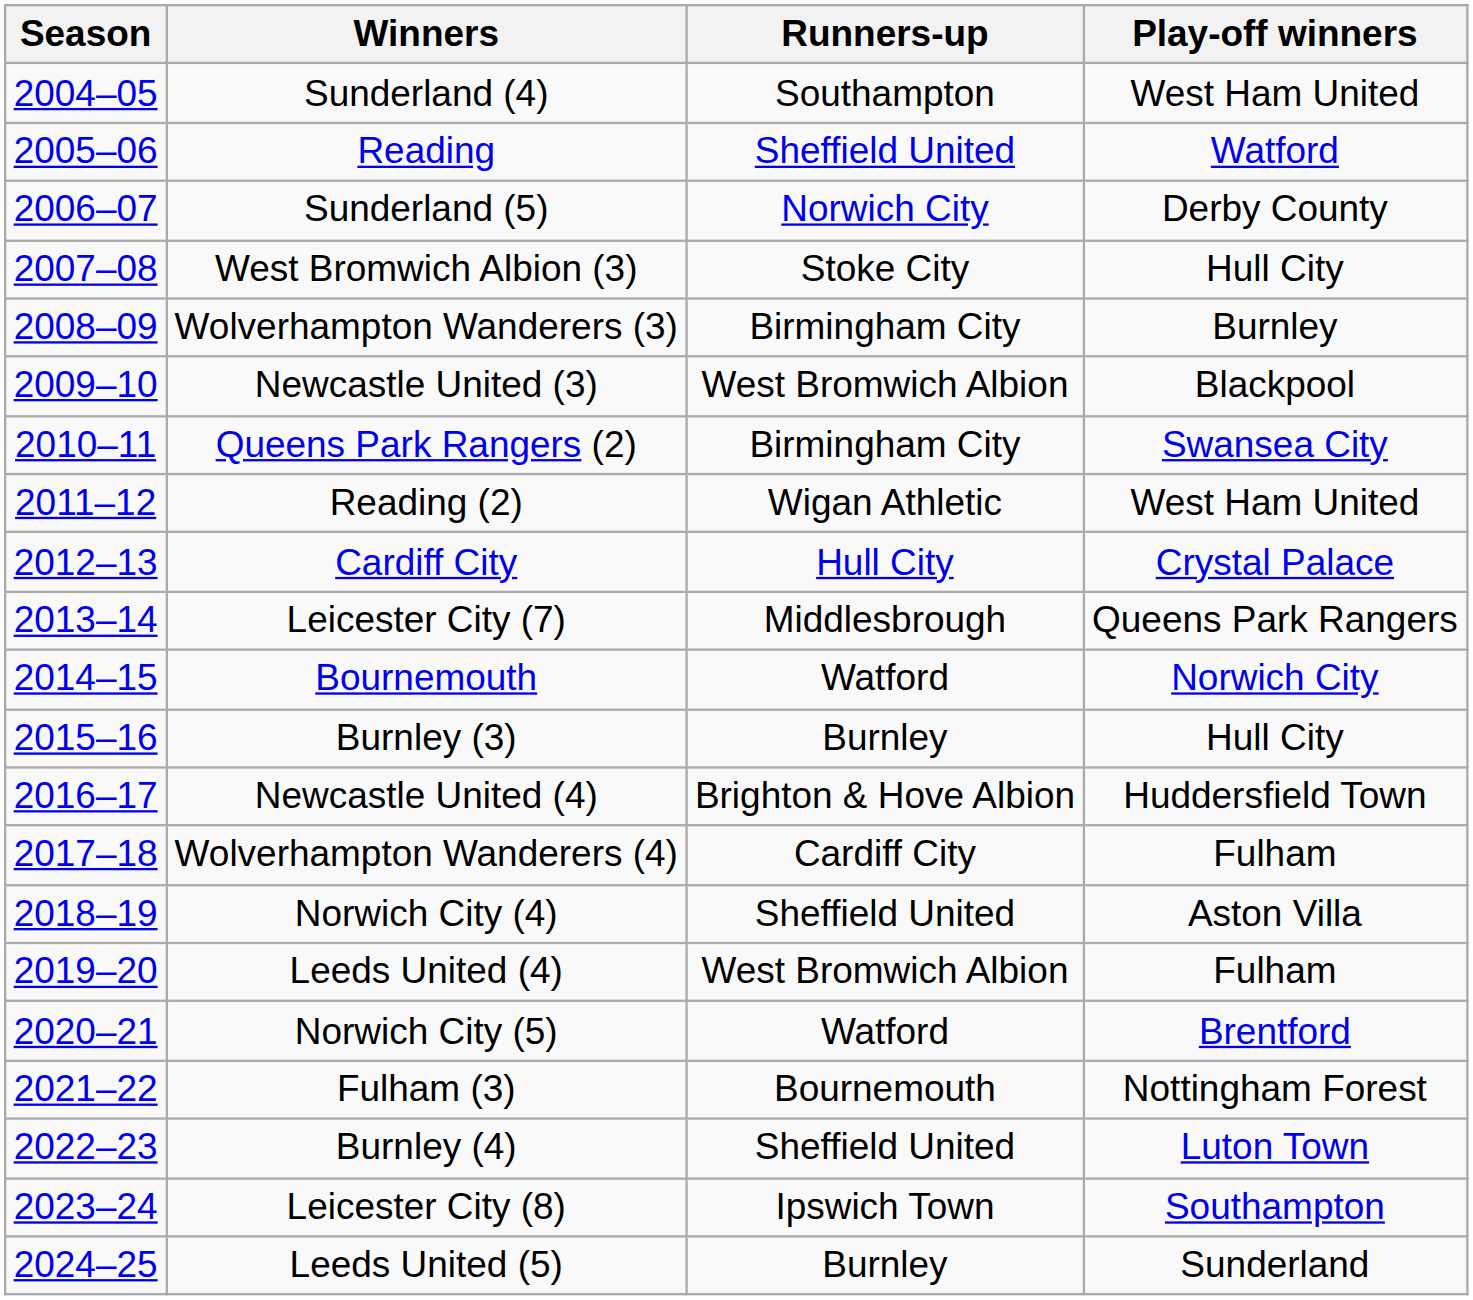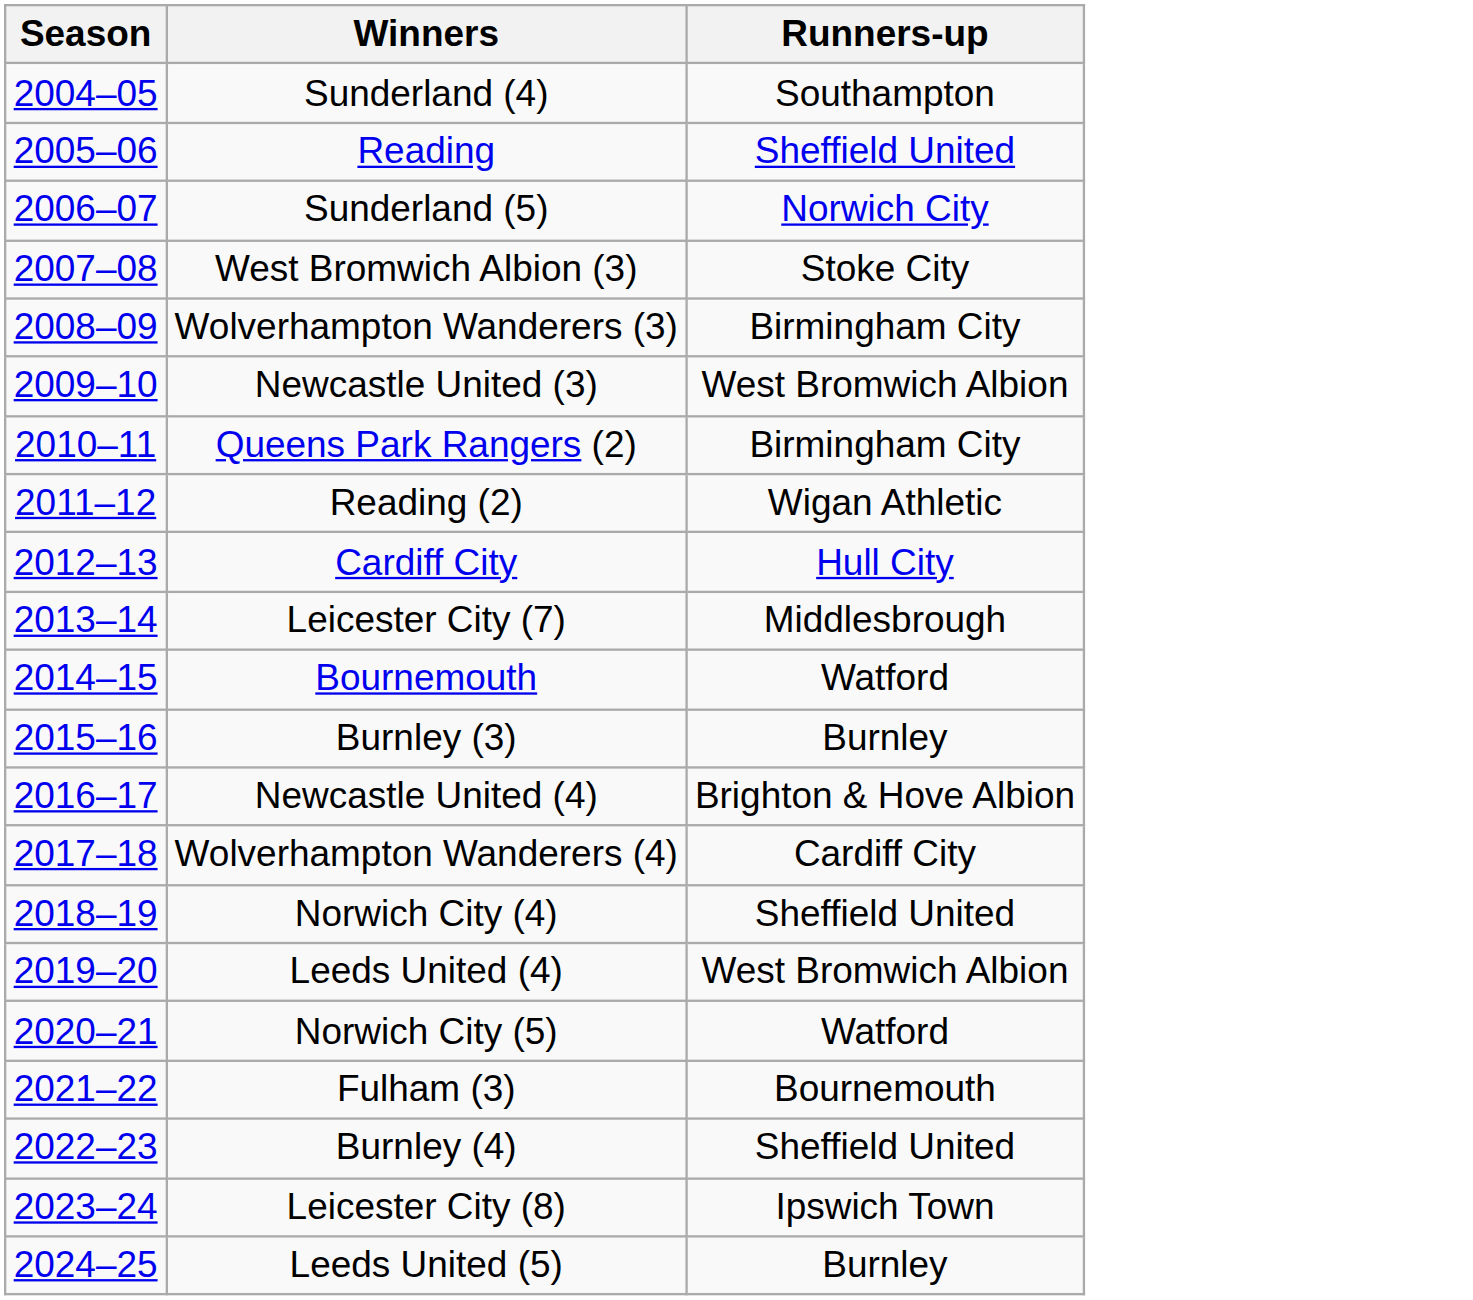 <table class="wikitable" style="text-align:center;">
 <tr>
 <th>Season</th>
 <th>Winners</th>
 <th>Runners-up</th>
-<th>Play-off winners</th>
 </tr>
 <tr>
 <td><a href='#'>2004–05</a></td>
 <td>Sunderland (4)</td>
 <td>Southampton</td>
-<td>West Ham United</td>
 </tr>
 <tr>
 <td><a href='#'>2005–06</a></td>
 <td><a href='#'>Reading</a></td>
 <td><a href='#'>Sheffield United</a></td>
-<td><a href='#'>Watford</a></td>
 </tr>
 <tr>
 <td><a href='#'>2006–07</a></td>
 <td>Sunderland (5)</td>
 <td><a href='#'>Norwich City</a></td>
-<td>Derby County</td>
 </tr>
 <tr>
 <td><a href='#'>2007–08</a></td>
 <td>West Bromwich Albion (3)</td>
 <td>Stoke City</td>
-<td>Hull City</td>
 </tr>
 <tr>
 <td><a href='#'>2008–09</a></td>
 <td>Wolverhampton Wanderers (3)</td>
 <td>Birmingham City</td>
-<td>Burnley</td>
 </tr>
 <tr>
 <td><a href='#'>2009–10</a></td>
 <td>Newcastle United (3)</td>
 <td>West Bromwich Albion</td>
-<td>Blackpool</td>
 </tr>
 <tr>
 <td><a href='#'>2010–11</a></td>
 <td><a href='#'>Queens Park Rangers</a> (2)</td>
 <td>Birmingham City</td>
-<td><a href='#'>Swansea City</a></td>
 </tr>
 <tr>
 <td><a href='#'>2011–12</a></td>
 <td>Reading (2)</td>
 <td>Wigan Athletic</td>
-<td>West Ham United</td>
 </tr>
 <tr>
 <td><a href='#'>2012–13</a></td>
 <td><a href='#'>Cardiff City</a></td>
 <td><a href='#'>Hull City</a></td>
-<td><a href='#'>Crystal Palace</a></td>
 </tr>
 <tr>
 <td><a href='#'>2013–14</a></td>
 <td>Leicester City (7)</td>
 <td>Middlesbrough</td>
-<td>Queens Park Rangers</td>
 </tr>
 <tr>
 <td><a href='#'>2014–15</a></td>
 <td><a href='#'>Bournemouth</a></td>
 <td>Watford</td>
-<td><a href='#'>Norwich City</a></td>
 </tr>
 <tr>
 <td><a href='#'>2015–16</a></td>
 <td>Burnley (3)</td>
 <td>Burnley</td>
-<td>Hull City</td>
 </tr>
 <tr>
 <td><a href='#'>2016–17</a></td>
 <td>Newcastle United (4)</td>
 <td>Brighton & Hove Albion</td>
-<td>Huddersfield Town</td>
 </tr>
 <tr>
 <td><a href='#'>2017–18</a></td>
 <td>Wolverhampton Wanderers (4)</td>
 <td>Cardiff City</td>
-<td>Fulham</td>
 </tr>
 <tr>
 <td><a href='#'>2018–19</a></td>
 <td>Norwich City (4)</td>
 <td>Sheffield United</td>
-<td>Aston Villa</td>
 </tr>
 <tr>
 <td><a href='#'>2019–20</a></td>
 <td>Leeds United (4)</td>
 <td>West Bromwich Albion</td>
-<td>Fulham</td>
 </tr>
 <tr>
 <td><a href='#'>2020–21</a></td>
 <td>Norwich City (5)</td>
 <td>Watford</td>
-<td><a href='#'>Brentford</a></td>
 </tr>
 <tr>
 <td><a href='#'>2021–22</a></td>
 <td>Fulham (3)</td>
 <td>Bournemouth</td>
-<td>Nottingham Forest</td>
 </tr>
 <tr>
 <td><a href='#'>2022–23</a></td>
 <td>Burnley (4)</td>
 <td>Sheffield United</td>
-<td><a href='#'>Luton Town</a></td>
 </tr>
 <tr>
 <td><a href='#'>2023–24</a></td>
 <td>Leicester City (8)</td>
 <td>Ipswich Town</td>
-<td><a href='#'>Southampton</a></td>
 </tr>
 <tr>
 <td><a href='#'>2024–25</a></td>
 <td>Leeds United (5)</td>
 <td>Burnley</td>
-<td>Sunderland</td>
 </tr>
 </table>
